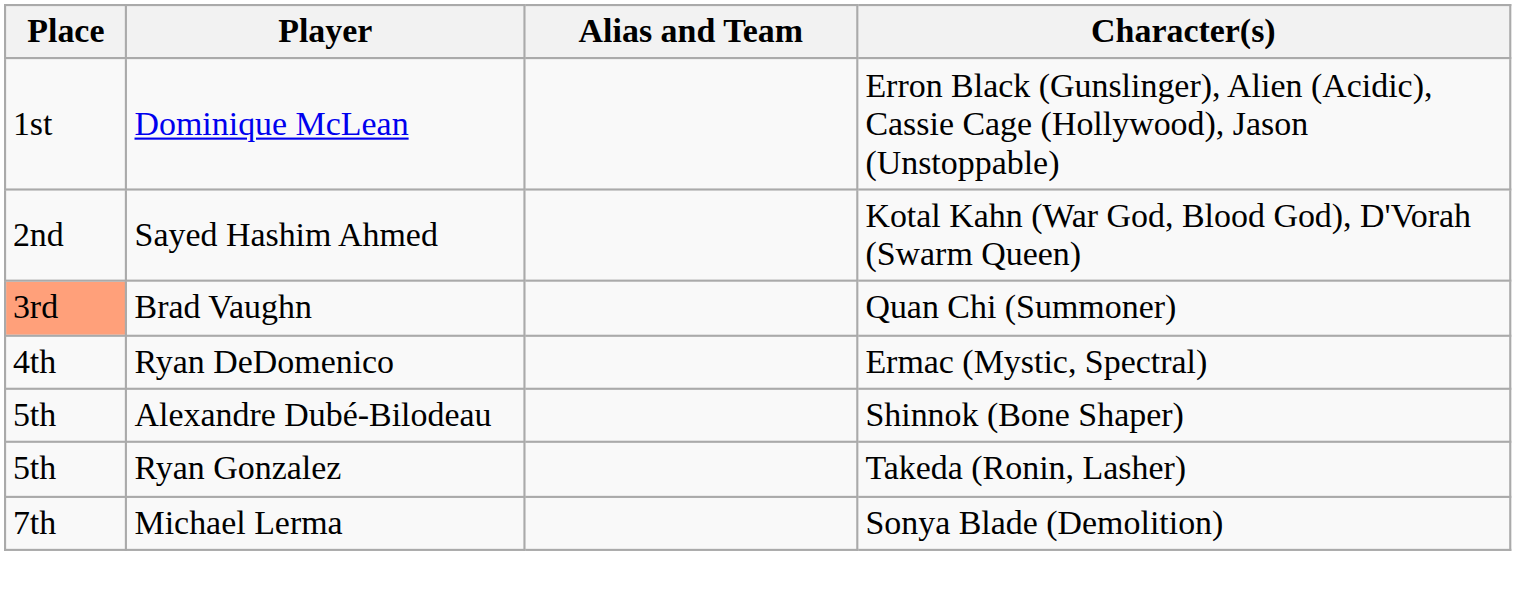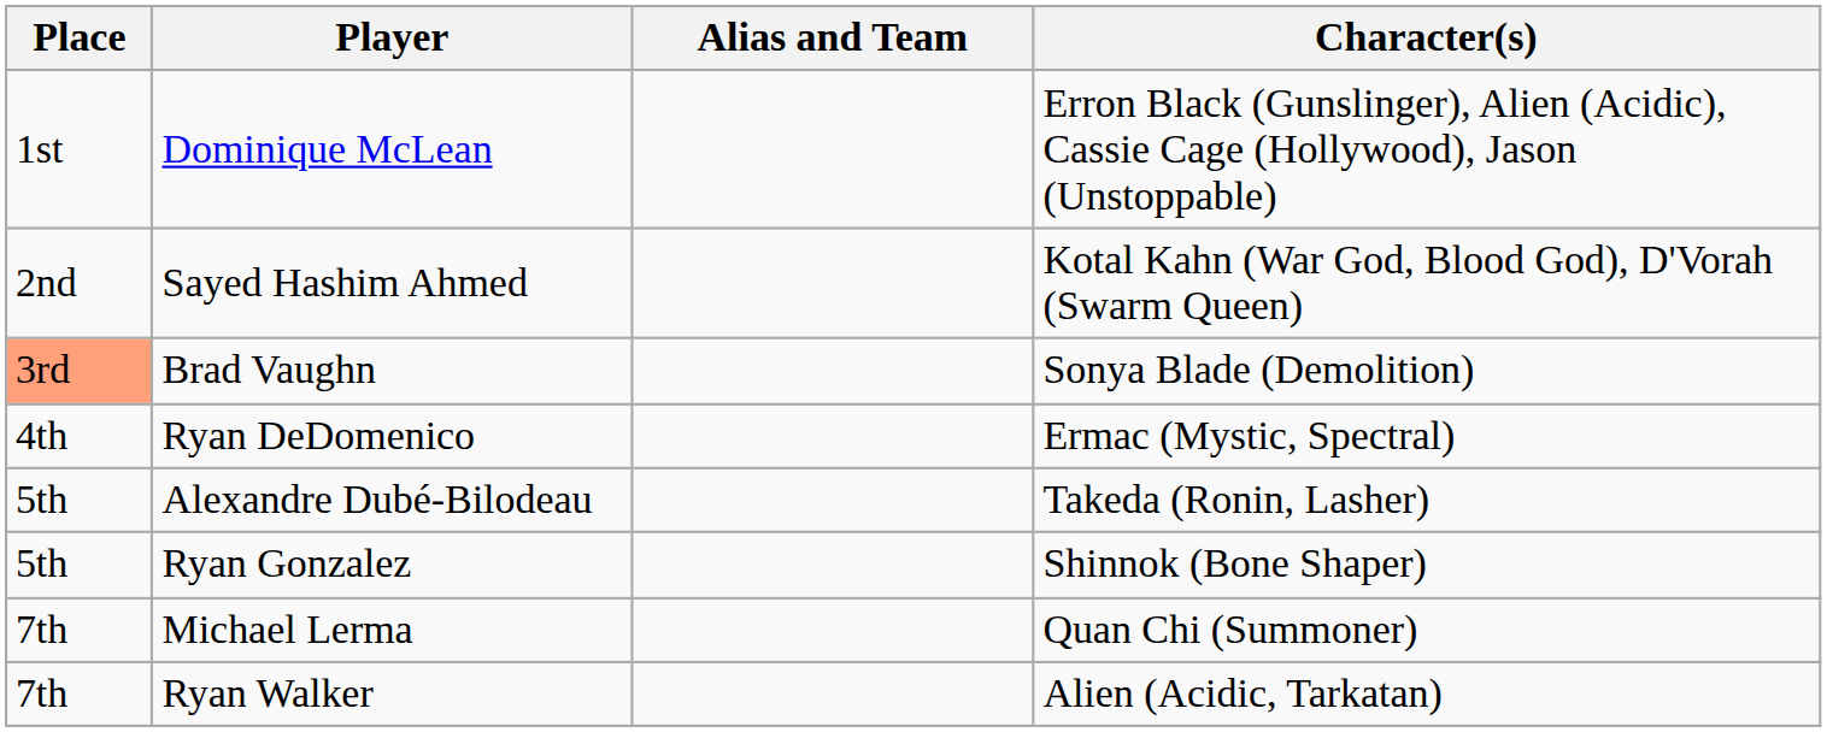 <table class="wikitable">
 <tr>
 <th style="width:50px;">Place</th>
 <th style="width:180px;">Player</th>
 <th style="width:150px;">Alias and Team</th>
 <th style="width:300px;">Character(s)</th>
 </tr>
 <tr>
 <td>1st</td>
 <td> <a href='#'>Dominique McLean</a></td>
 <td></td>
 <td>Erron Black (Gunslinger), Alien (Acidic), Cassie Cage (Hollywood), Jason (Unstoppable)</td>
 </tr>
 <tr>
 <td>2nd</td>
 <td> Sayed Hashim Ahmed</td>
 <td></td>
 <td>Kotal Kahn (War God, Blood God), D'Vorah (Swarm Queen)</td>
 </tr>
 <tr>
 <td style="background: lightsalmon;">3rd</td>
 <td> Brad Vaughn</td>
 <td></td>
-<td>Quan Chi (Summoner)</td>
+<td>Sonya Blade (Demolition)</td>
 </tr>
 <tr>
 <td>4th</td>
 <td> Ryan DeDomenico</td>
 <td></td>
 <td>Ermac (Mystic, Spectral)</td>
 </tr>
 <tr>
 <td>5th</td>
 <td> Alexandre Dubé-Bilodeau</td>
 <td></td>
-<td>Shinnok (Bone Shaper)</td>
+<td>Takeda (Ronin, Lasher)</td>
 </tr>
 <tr>
 <td>5th</td>
 <td> Ryan Gonzalez</td>
 <td></td>
-<td>Takeda (Ronin, Lasher)</td>
+<td>Shinnok (Bone Shaper)</td>
 </tr>
 <tr>
 <td>7th</td>
 <td> Michael Lerma</td>
 <td></td>
-<td>Sonya Blade (Demolition)</td>
+<td>Quan Chi (Summoner)</td>
+</tr>
+<tr>
+<td>7th</td>
+<td> Ryan Walker</td>
+<td></td>
+<td>Alien (Acidic, Tarkatan)</td>
 </tr>
 </table>
